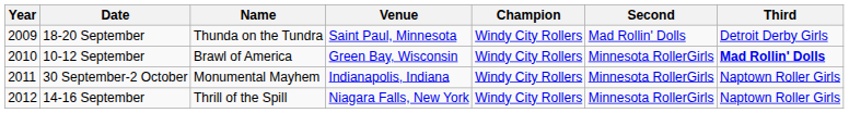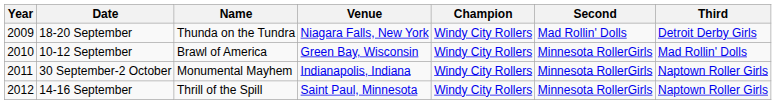 <table class="wikitable sortable">
 <tr>
 <th>Year</th>
 <th>Date</th>
 <th>Name</th>
 <th>Venue</th>
 <th>Champion</th>
 <th>Second</th>
 <th>Third</th>
 </tr>
 <tr>
 <td>2009</td>
 <td>18-20 September</td>
 <td>Thunda on the Tundra</td>
-<td><a href='#'>Saint Paul, Minnesota</a></td>
+<td><a href='#'>Niagara Falls, New York</a></td>
 <td><a href='#'>Windy City Rollers</a></td>
 <td><a href='#'>Mad Rollin' Dolls</a></td>
 <td><a href='#'>Detroit Derby Girls</a></td>
 </tr>
 <tr>
 <td>2010</td>
 <td>10-12 September</td>
 <td>Brawl of America</td>
 <td><a href='#'>Green Bay, Wisconsin</a></td>
 <td><a href='#'>Windy City Rollers</a></td>
 <td><a href='#'>Minnesota RollerGirls</a></td>
-<td><strong><a href='#'>Mad Rollin' Dolls</a></strong></td>
+<td><a href='#'>Mad Rollin' Dolls</a></td>
 </tr>
 <tr>
 <td>2011</td>
 <td>30 September-2 October</td>
 <td>Monumental Mayhem</td>
 <td><a href='#'>Indianapolis, Indiana</a></td>
 <td><a href='#'>Windy City Rollers</a></td>
 <td><a href='#'>Minnesota RollerGirls</a></td>
 <td><a href='#'>Naptown Roller Girls</a></td>
 </tr>
 <tr>
 <td>2012</td>
 <td>14-16 September</td>
 <td>Thrill of the Spill</td>
-<td><a href='#'>Niagara Falls, New York</a></td>
+<td><a href='#'>Saint Paul, Minnesota</a></td>
 <td><a href='#'>Windy City Rollers</a></td>
 <td><a href='#'>Minnesota RollerGirls</a></td>
 <td><a href='#'>Naptown Roller Girls</a></td>
 </tr>
 </table>
